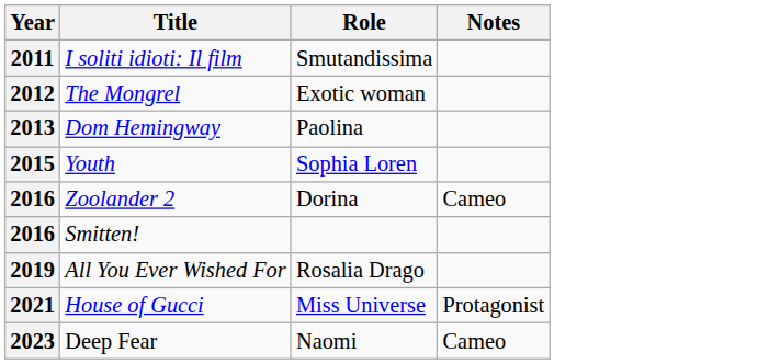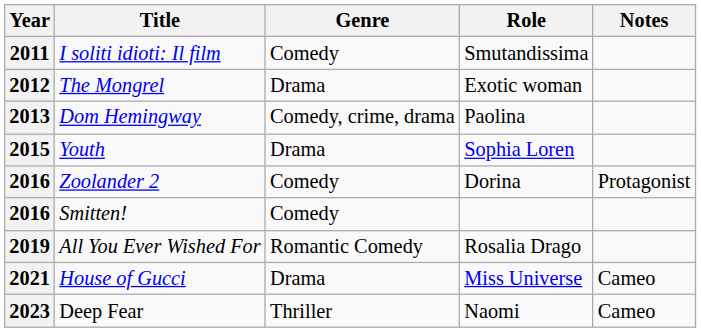 <table class="wikitable plainrowheaders sortable" style="margin-right: 0;">
 <tr>
 <th scope="col">Year</th>
 <th scope="col">Title</th>
+<th scope="col">Genre</th>
 <th scope="col">Role</th>
 <th scope="col" class="unsortable">Notes</th>
 </tr>
 <tr>
 <th scope="row">2011</th>
 <td><em><a href='#'>I soliti idioti: Il film</a></em></td>
+<td>Comedy</td>
 <td>Smutandissima</td>
 <td></td>
 </tr>
 <tr>
 <th scope="row">2012</th>
 <td><em><a href='#'>The Mongrel</a></em></td>
+<td>Drama</td>
 <td>Exotic woman</td>
 <td></td>
 </tr>
 <tr>
 <th scope="row">2013</th>
 <td><em><a href='#'>Dom Hemingway</a></em></td>
+<td>Comedy, crime, drama</td>
 <td>Paolina</td>
 <td></td>
 </tr>
 <tr>
 <th scope="row">2015</th>
 <td><em><a href='#'>Youth</a></em></td>
+<td>Drama</td>
 <td><a href='#'>Sophia Loren</a></td>
 <td></td>
 </tr>
 <tr>
 <th scope="row">2016</th>
 <td><em><a href='#'>Zoolander 2</a></em></td>
+<td>Comedy</td>
 <td>Dorina</td>
-<td>Cameo</td>
+<td>Protagonist</td>
 </tr>
 <tr>
 <th scope="row">2016</th>
 <td><em>Smitten!</em></td>
+<td>Comedy</td>
 <td></td>
 <td></td>
 </tr>
 <tr>
 <th scope="row">2019</th>
 <td><em>All You Ever Wished For</em></td>
+<td>Romantic Comedy</td>
 <td>Rosalia Drago</td>
 <td></td>
 </tr>
 <tr>
 <th scope="row">2021</th>
 <td><em><a href='#'>House of Gucci</a></em></td>
+<td>Drama</td>
 <td><a href='#'>Miss Universe</a></td>
-<td>Protagonist</td>
+<td>Cameo</td>
 </tr>
 <tr>
 <th scope="row">2023</th>
 <td>Deep Fear</td>
+<td>Thriller</td>
 <td>Naomi</td>
 <td>Cameo</td>
 </tr>
 </table>
